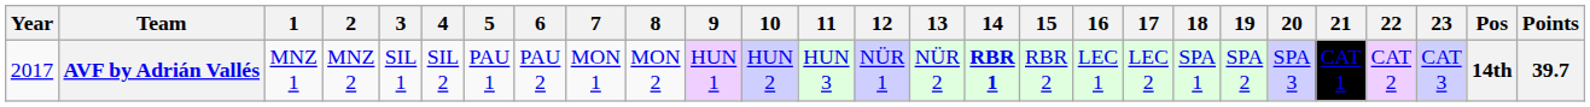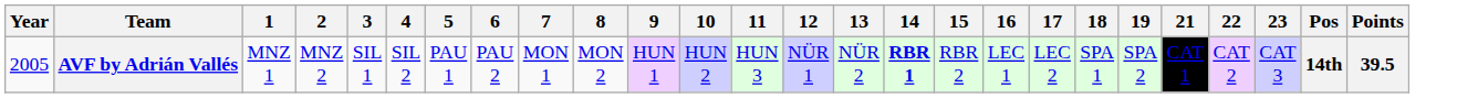 <table class="wikitable" style="text-align:center; font-size:85%">
 <tr>
 <th>Year</th>
 <th>Team</th>
 <th>1</th>
 <th>2</th>
 <th>3</th>
 <th>4</th>
 <th>5</th>
 <th>6</th>
 <th>7</th>
 <th>8</th>
 <th>9</th>
 <th>10</th>
 <th>11</th>
 <th>12</th>
 <th>13</th>
 <th>14</th>
 <th>15</th>
 <th>16</th>
 <th>17</th>
 <th>18</th>
 <th>19</th>
-<th>20</th>
 <th>21</th>
 <th>22</th>
 <th>23</th>
 <th>Pos</th>
 <th>Points</th>
 </tr>
 <tr>
-<td><a href='#'>2017</a></td>
+<td><a href='#'>2005</a></td>
 <th nowrap><a href='#'>AVF by Adrián Vallés</a></th>
 <td style="background:#;"><a href='#'>MNZ<br>1</a><br></td>
 <td style="background:#;"><a href='#'>MNZ<br>2</a><br></td>
 <td style="background:#;"><a href='#'>SIL<br>1</a><br></td>
 <td style="background:#;"><a href='#'>SIL<br>2</a><br></td>
 <td style="background:#;"><a href='#'>PAU<br>1</a><br></td>
 <td style="background:#;"><a href='#'>PAU<br>2</a><br></td>
 <td style="background:#;"><a href='#'>MON<br>1</a><br></td>
 <td style="background:#;"><a href='#'>MON<br>2</a><br></td>
 <td style="background:#efcfff;"><a href='#'>HUN<br>1</a><br></td>
 <td style="background:#cfcfff;"><a href='#'>HUN<br>2</a><br></td>
 <td style="background:#dfffdf;"><a href='#'>HUN<br>3</a><br></td>
 <td style="background:#cfcfff;"><a href='#'>NÜR<br>1</a><br></td>
 <td style="background:#dfffdf;"><a href='#'>NÜR<br>2</a><br></td>
 <td style="background:#dfffdf;"><strong><a href='#'>RBR<br>1</a><br></strong></td>
 <td style="background:#dfffdf;"><a href='#'>RBR<br>2</a><br></td>
 <td style="background:#dfffdf;"><a href='#'>LEC<br>1</a><br></td>
 <td style="background:#dfffdf;"><a href='#'>LEC<br>2</a><br></td>
 <td style="background:#dfffdf;"><a href='#'>SPA<br>1</a><br></td>
 <td style="background:#dfffdf;"><a href='#'>SPA<br>2</a><br></td>
-<td style="background:#cfcfff;"><a href='#'>SPA<br>3</a><br></td>
 <td style="background:#000000;color:white"><a href='#'><span>CAT<br>1</span></a><br></td>
 <td style="background:#efcfff;"><a href='#'>CAT<br>2</a><br></td>
 <td style="background:#cfcfff;"><a href='#'>CAT<br>3</a><br></td>
 <th>14th</th>
-<th>39.7</th>
+<th>39.5</th>
 </tr>
 </table>
